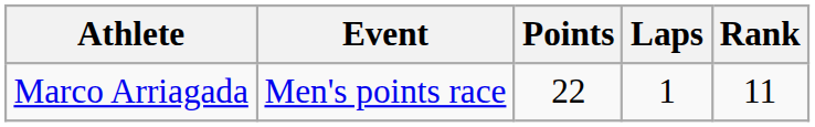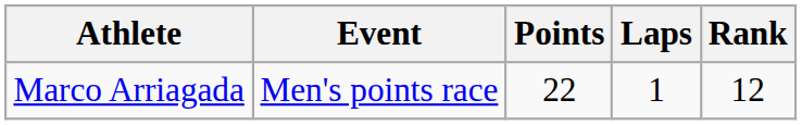 <table class=wikitable style="font-size:90%">
 <tr>
 <th>Athlete</th>
 <th>Event</th>
 <th>Points</th>
 <th>Laps</th>
 <th>Rank</th>
 </tr>
 <tr align=center>
 <td align=left><a href='#'>Marco Arriagada</a></td>
 <td align=left><a href='#'>Men's points race</a></td>
 <td>22</td>
 <td>1</td>
-<td>11</td>
+<td>12</td>
 </tr>
 </table>
